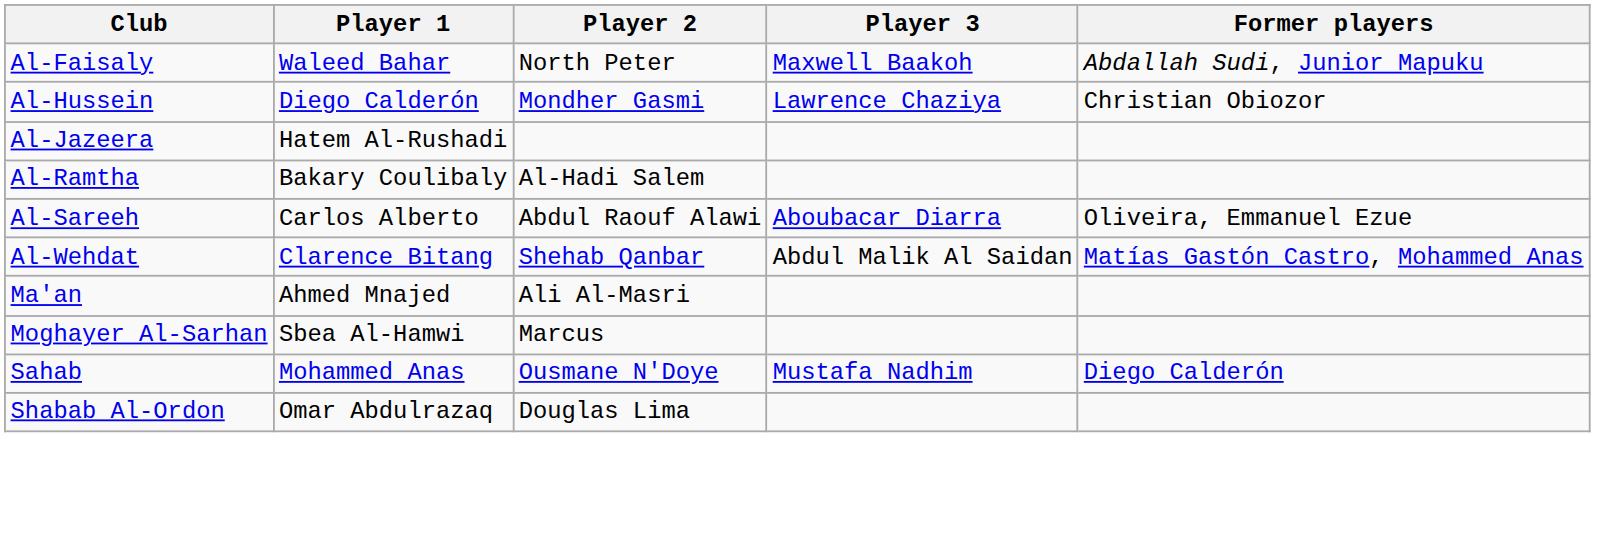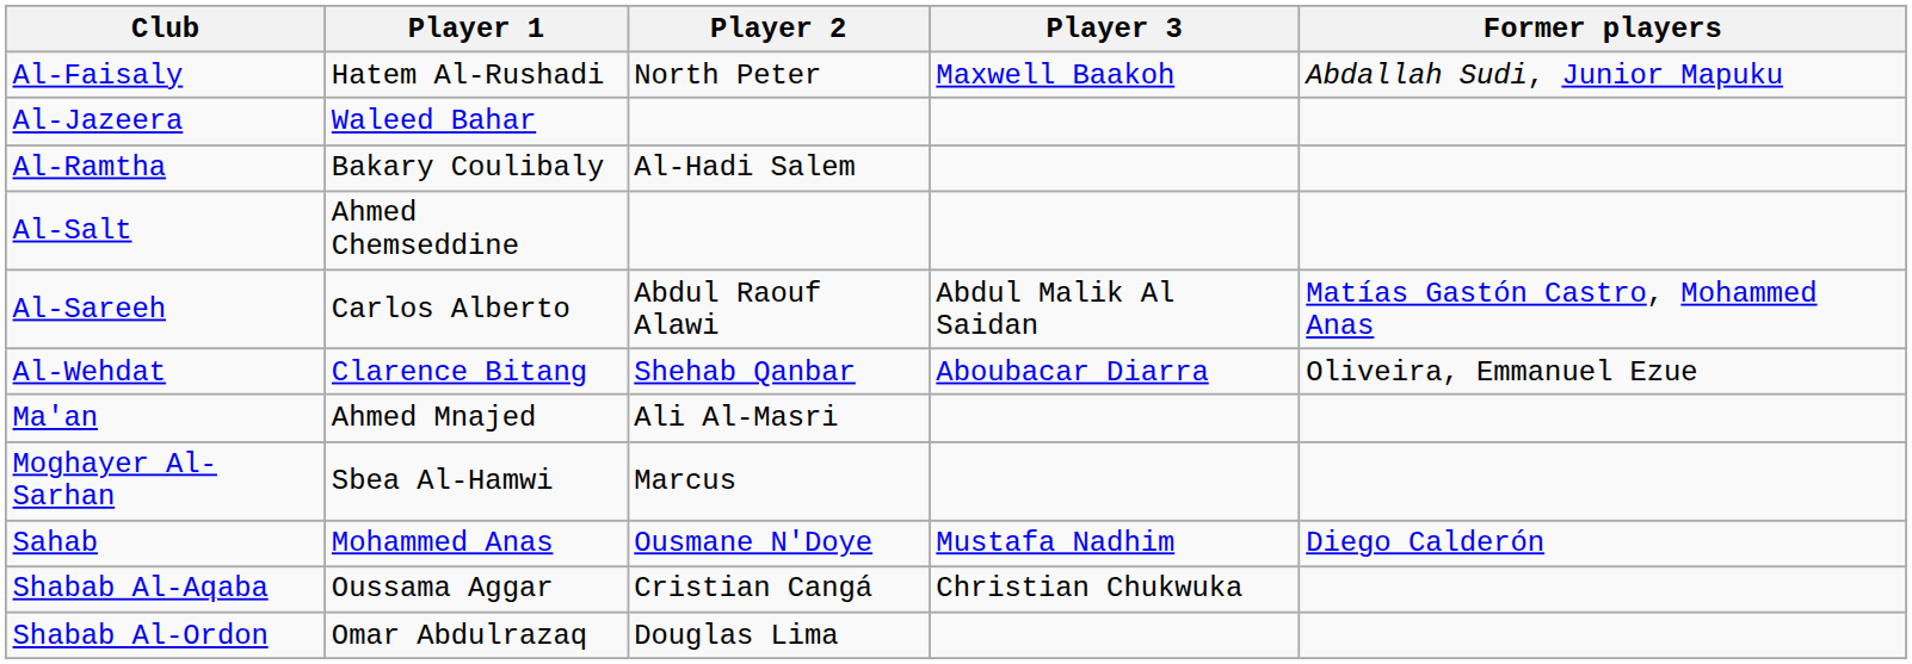 <table class="wikitable">
 <tr>
 <th>Club</th>
 <th>Player 1</th>
 <th>Player 2</th>
 <th>Player 3</th>
 <th>Former players</th>
 </tr>
 <tr>
 <td><a href='#'>Al-Faisaly</a></td>
-<td> <a href='#'>Waleed Bahar</a></td>
+<td> Hatem Al-Rushadi</td>
 <td> North Peter</td>
 <td> <a href='#'>Maxwell Baakoh</a></td>
 <td> <em>Abdallah Sudi</em>, <a href='#'>Junior Mapuku</a></td>
 </tr>
 <tr>
-<td><a href='#'>Al-Hussein</a></td>
-<td> <a href='#'>Diego Calderón</a></td>
-<td> <a href='#'>Mondher Gasmi</a></td>
-<td> <a href='#'>Lawrence Chaziya</a></td>
-<td> Christian Obiozor</td>
-</tr>
-<tr>
 <td><a href='#'>Al-Jazeera</a></td>
-<td> Hatem Al-Rushadi</td>
+<td> <a href='#'>Waleed Bahar</a></td>
 <td></td>
 <td></td>
 <td></td>
 </tr>
 <tr>
 <td><a href='#'>Al-Ramtha</a></td>
 <td> Bakary Coulibaly</td>
 <td> Al-Hadi Salem</td>
 <td></td>
 <td></td>
 </tr>
 <tr>
+<td><a href='#'>Al-Salt</a></td>
+<td>  Ahmed Chemseddine</td>
+<td></td>
+<td></td>
+<td></td>
+</tr>
+<tr>
 <td><a href='#'>Al-Sareeh</a></td>
 <td> Carlos Alberto</td>
 <td> Abdul Raouf Alawi</td>
-<td> <a href='#'>Aboubacar Diarra</a></td>
-<td> Oliveira,  Emmanuel Ezue</td>
+<td> Abdul Malik Al Saidan</td>
+<td> <a href='#'>Matías Gastón Castro</a>,  <a href='#'>Mohammed Anas</a></td>
 </tr>
 <tr>
 <td><a href='#'>Al-Wehdat</a></td>
 <td> <a href='#'>Clarence Bitang</a></td>
 <td> <a href='#'>Shehab Qanbar</a></td>
-<td> Abdul Malik Al Saidan</td>
-<td> <a href='#'>Matías Gastón Castro</a>,  <a href='#'>Mohammed Anas</a></td>
+<td> <a href='#'>Aboubacar Diarra</a></td>
+<td> Oliveira,  Emmanuel Ezue</td>
 </tr>
 <tr>
 <td><a href='#'>Ma'an</a></td>
 <td> Ahmed Mnajed</td>
 <td> Ali Al-Masri</td>
 <td></td>
 <td></td>
 </tr>
 <tr>
 <td><a href='#'>Moghayer Al-Sarhan</a></td>
 <td> Sbea Al-Hamwi</td>
 <td> Marcus</td>
 <td></td>
 <td></td>
 </tr>
 <tr>
 <td><a href='#'>Sahab</a></td>
 <td> <a href='#'>Mohammed Anas</a></td>
 <td> <a href='#'>Ousmane N'Doye</a></td>
 <td> <a href='#'>Mustafa Nadhim</a></td>
 <td> <a href='#'>Diego Calderón</a></td>
 </tr>
 <tr>
+<td><a href='#'>Shabab Al-Aqaba</a></td>
+<td> Oussama Aggar</td>
+<td> Cristian Cangá</td>
+<td> Christian Chukwuka</td>
+<td></td>
+</tr>
+<tr>
 <td><a href='#'>Shabab Al-Ordon</a></td>
 <td> Omar Abdulrazaq</td>
 <td> Douglas  Lima</td>
 <td></td>
 <td></td>
 </tr>
 </table>
